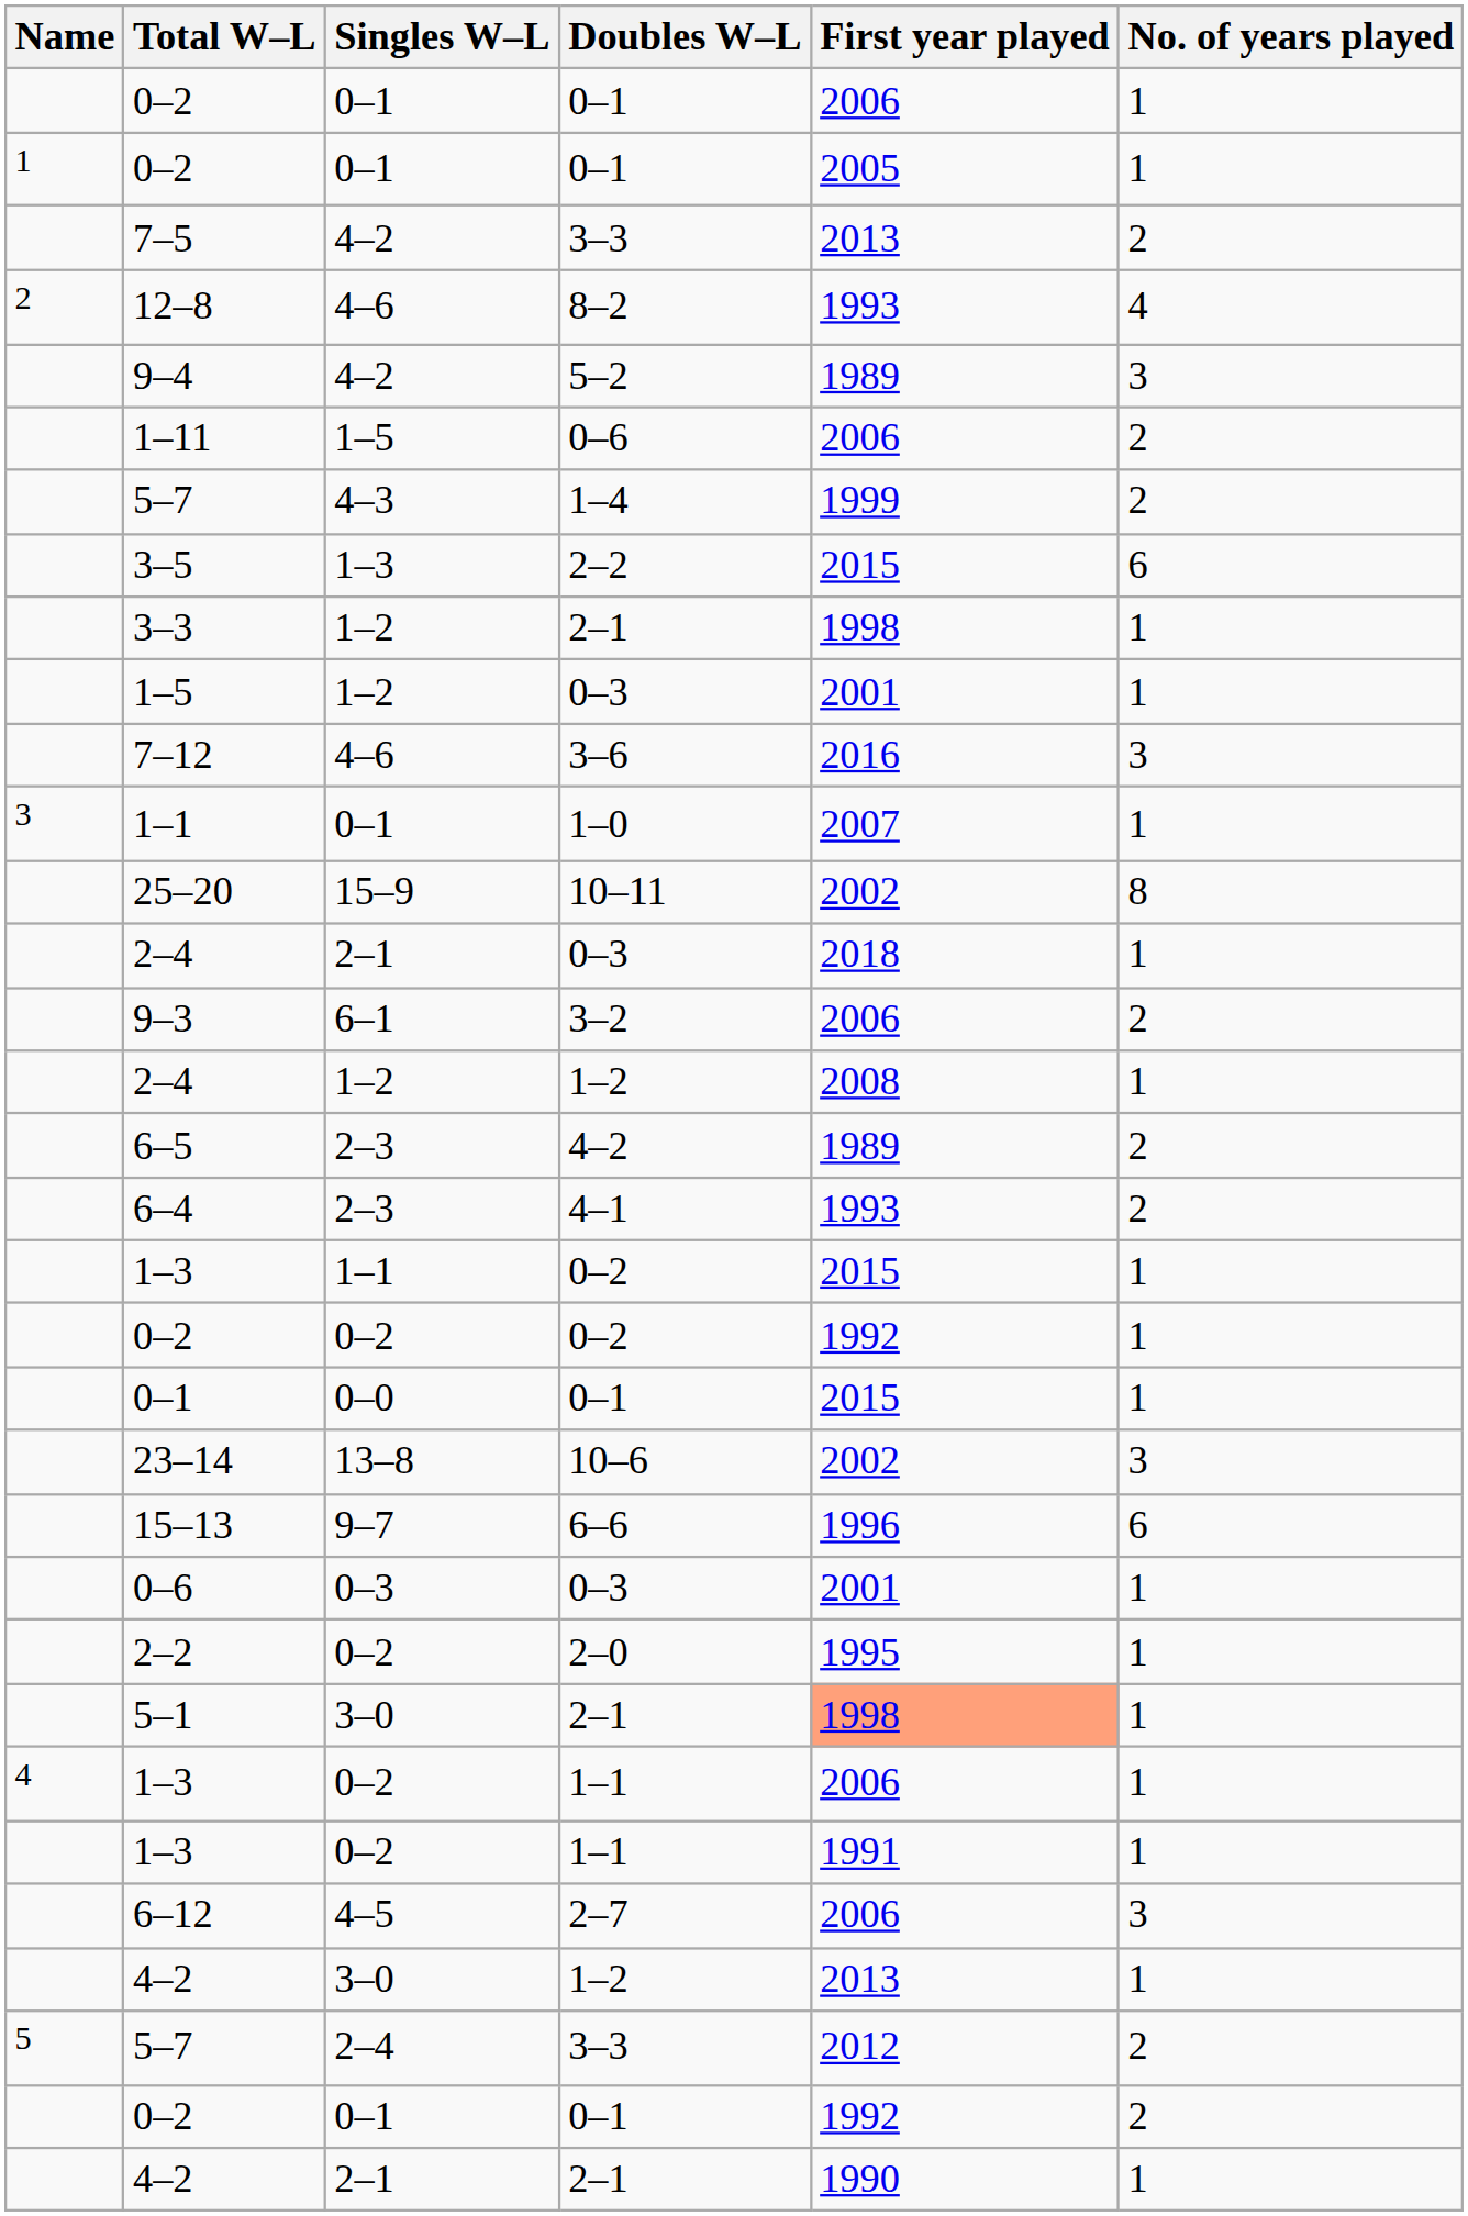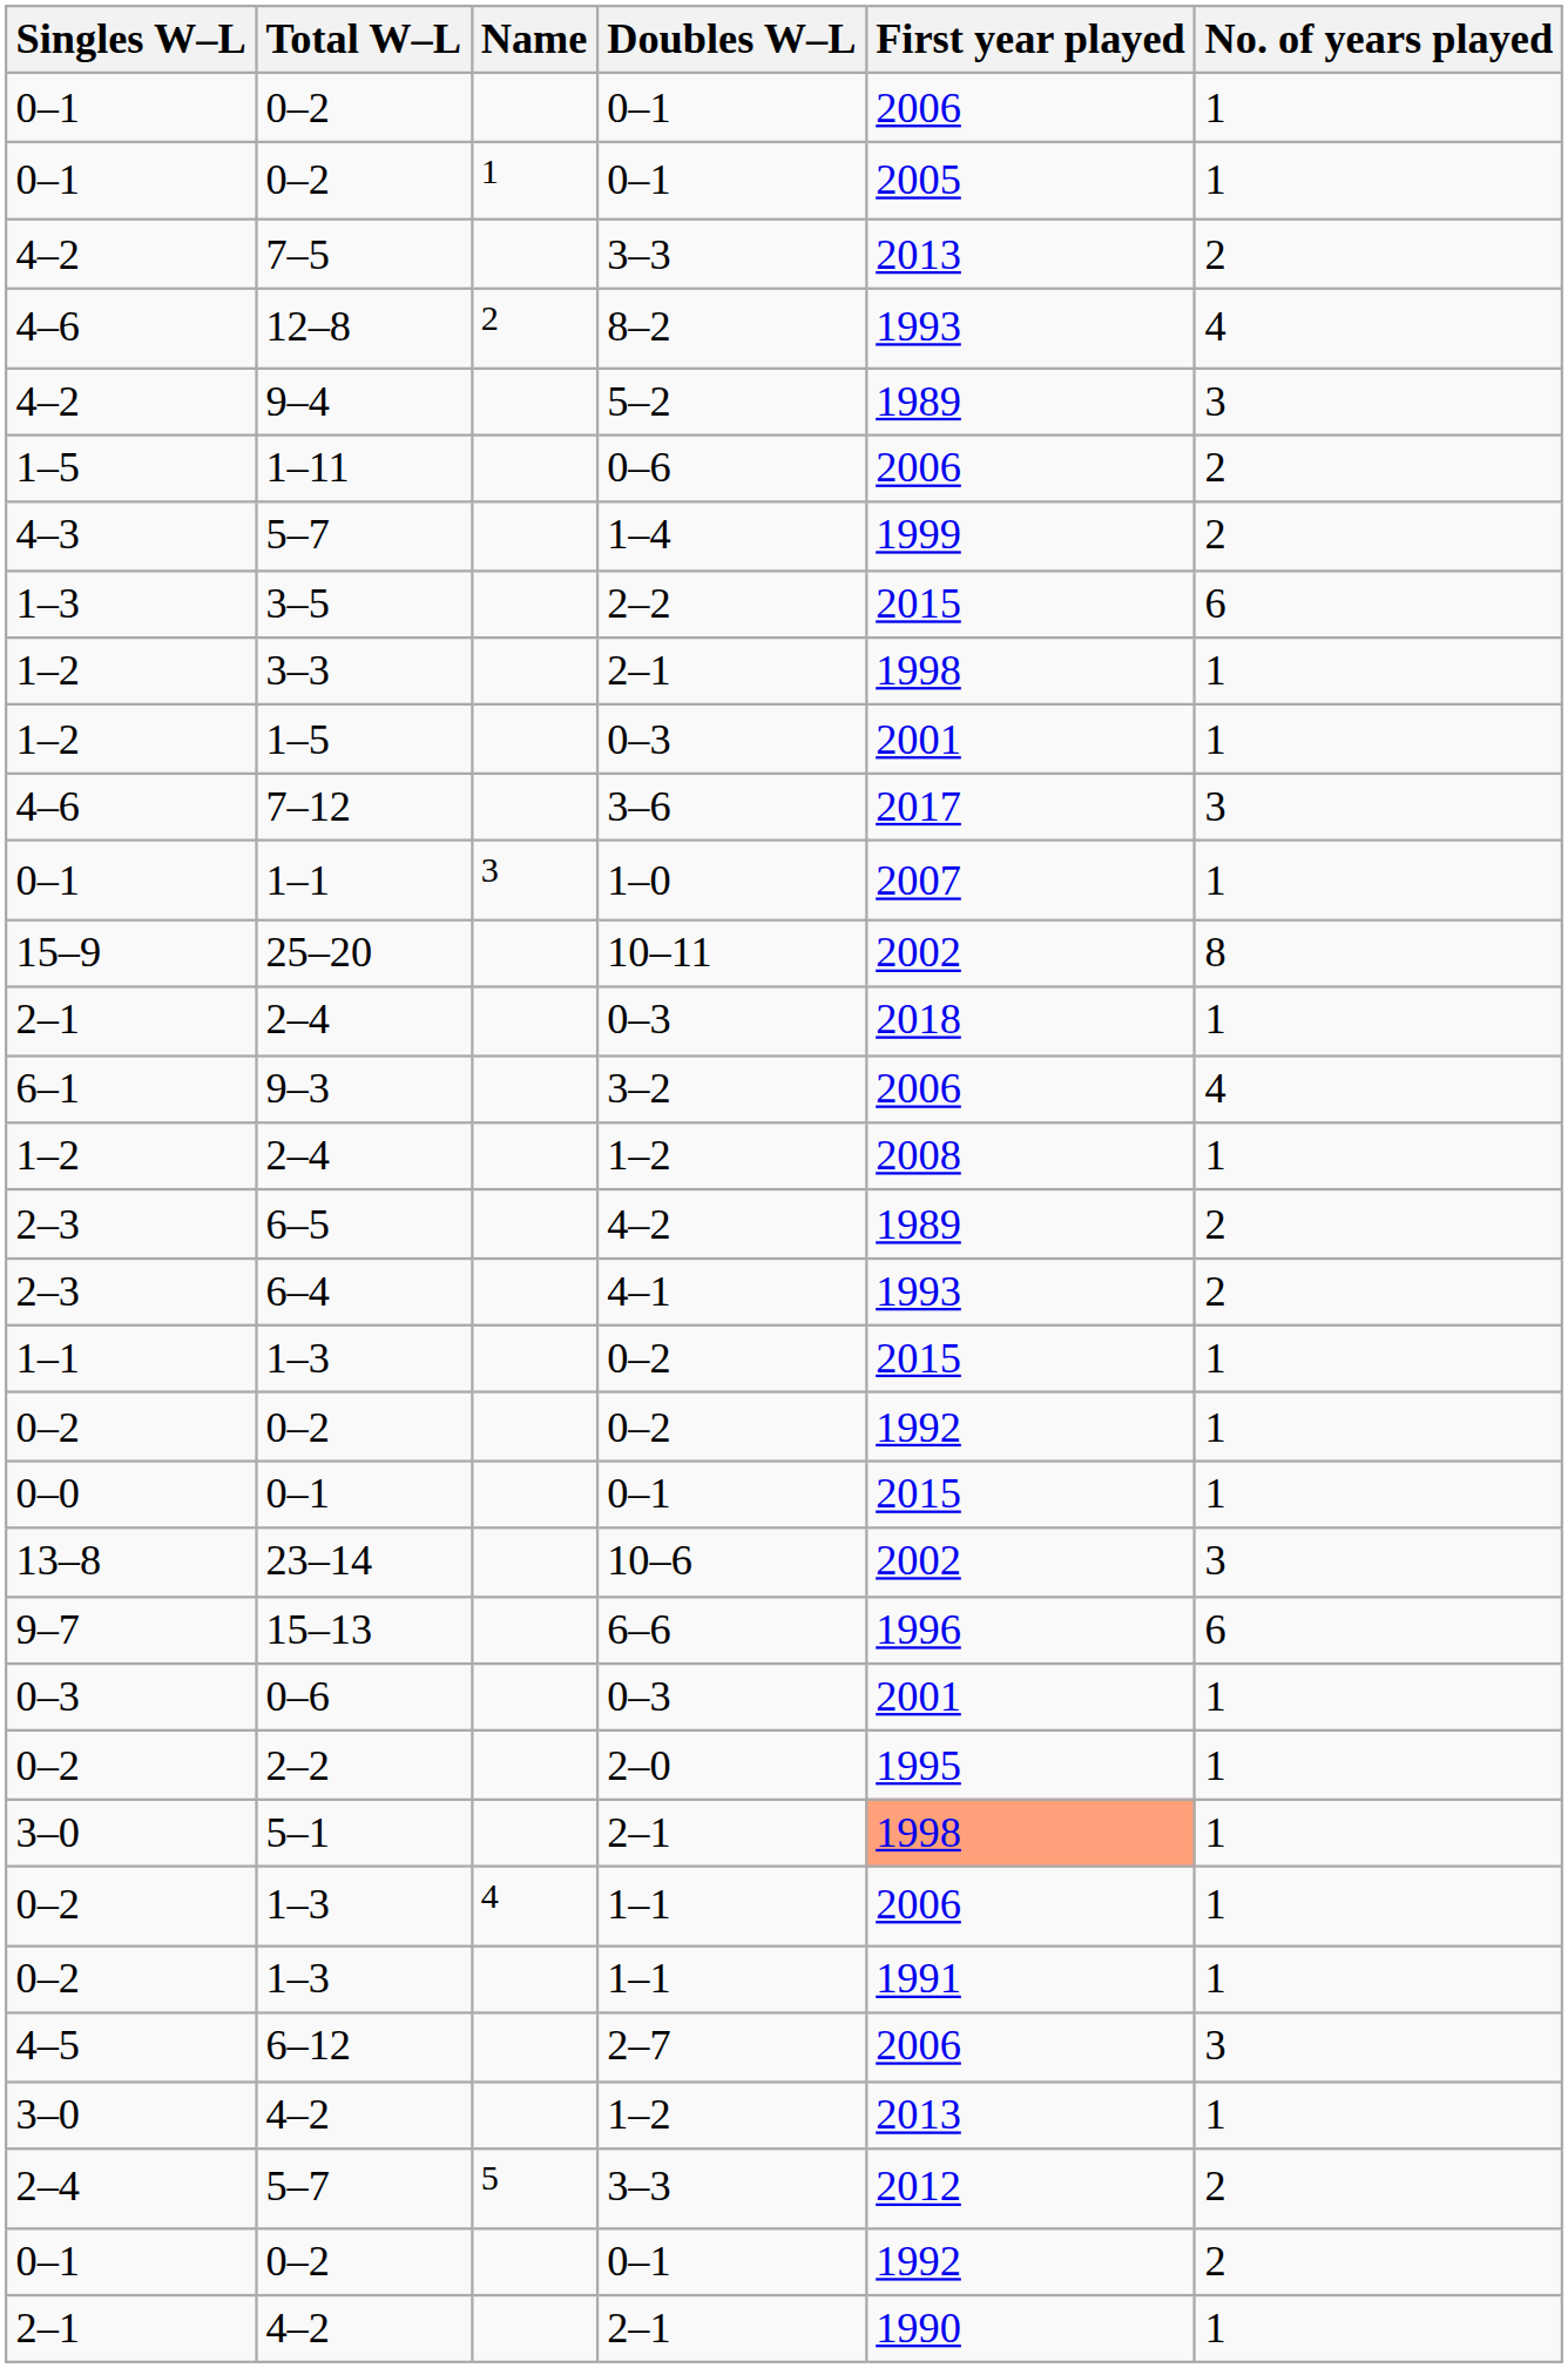 <table class="sortable wikitable">
 <tr>
+<th>Singles W–L</th>
+<th>Total W–L</th>
 <th>Name</th>
-<th>Total W–L</th>
-<th>Singles W–L</th>
 <th>Doubles W–L</th>
 <th>First year played</th>
 <th>No. of years played</th>
 </tr>
 <tr>
+<td>0–1</td>
+<td>0–2</td>
 <td></td>
-<td>0–2</td>
-<td>0–1</td>
 <td>0–1</td>
 <td><a href='#'>2006</a></td>
 <td>1</td>
 </tr>
 <tr>
+<td>0–1</td>
+<td>0–2</td>
 <td> <sup>1</sup></td>
-<td>0–2</td>
-<td>0–1</td>
 <td>0–1</td>
 <td><a href='#'>2005</a></td>
 <td>1</td>
 </tr>
 <tr>
+<td>4–2</td>
+<td>7–5</td>
 <td></td>
-<td>7–5</td>
-<td>4–2</td>
 <td>3–3</td>
 <td><a href='#'>2013</a></td>
 <td>2</td>
 </tr>
 <tr>
+<td>4–6</td>
+<td>12–8</td>
 <td> <sup>2</sup></td>
-<td>12–8</td>
-<td>4–6</td>
 <td>8–2</td>
 <td><a href='#'>1993</a></td>
 <td>4</td>
 </tr>
 <tr>
+<td>4–2</td>
+<td>9–4</td>
 <td></td>
-<td>9–4</td>
-<td>4–2</td>
 <td>5–2</td>
 <td><a href='#'>1989</a></td>
 <td>3</td>
 </tr>
 <tr>
+<td>1–5</td>
+<td>1–11</td>
 <td></td>
-<td>1–11</td>
-<td>1–5</td>
 <td>0–6</td>
 <td><a href='#'>2006</a></td>
 <td>2</td>
 </tr>
 <tr>
+<td>4–3</td>
+<td>5–7</td>
 <td><strong></strong></td>
-<td>5–7</td>
-<td>4–3</td>
 <td>1–4</td>
 <td><a href='#'>1999</a></td>
 <td>2</td>
 </tr>
 <tr>
+<td>1–3</td>
+<td>3–5</td>
 <td></td>
-<td>3–5</td>
-<td>1–3</td>
 <td>2–2</td>
 <td><a href='#'>2015</a></td>
 <td>6</td>
 </tr>
 <tr>
+<td>1–2</td>
+<td>3–3</td>
 <td></td>
-<td>3–3</td>
-<td>1–2</td>
 <td>2–1</td>
 <td><a href='#'>1998</a></td>
 <td>1</td>
 </tr>
 <tr>
+<td>1–2</td>
+<td>1–5</td>
 <td></td>
-<td>1–5</td>
-<td>1–2</td>
 <td>0–3</td>
 <td><a href='#'>2001</a></td>
 <td>1</td>
 </tr>
 <tr>
+<td>4–6</td>
+<td>7–12</td>
 <td><strong></strong></td>
-<td>7–12</td>
-<td>4–6</td>
 <td>3–6</td>
-<td><a href='#'>2016</a></td>
+<td><a href='#'>2017</a></td>
 <td>3</td>
 </tr>
 <tr>
+<td>0–1</td>
+<td>1–1</td>
 <td> <sup>3</sup></td>
-<td>1–1</td>
-<td>0–1</td>
 <td>1–0</td>
 <td><a href='#'>2007</a></td>
 <td>1</td>
 </tr>
 <tr>
+<td>15–9</td>
+<td>25–20</td>
 <td></td>
-<td>25–20</td>
-<td>15–9</td>
 <td>10–11</td>
 <td><a href='#'>2002</a></td>
 <td>8</td>
 </tr>
 <tr>
+<td>2–1</td>
+<td>2–4</td>
 <td></td>
-<td>2–4</td>
-<td>2–1</td>
 <td>0–3</td>
 <td><a href='#'>2018</a></td>
 <td>1</td>
 </tr>
 <tr>
+<td>6–1</td>
+<td>9–3</td>
 <td><strong></strong></td>
-<td>9–3</td>
-<td>6–1</td>
 <td>3–2</td>
 <td><a href='#'>2006</a></td>
-<td>2</td>
+<td>4</td>
 </tr>
 <tr>
+<td>1–2</td>
+<td>2–4</td>
 <td></td>
-<td>2–4</td>
-<td>1–2</td>
 <td>1–2</td>
 <td><a href='#'>2008</a></td>
 <td>1</td>
 </tr>
 <tr>
+<td>2–3</td>
+<td>6–5</td>
 <td></td>
-<td>6–5</td>
-<td>2–3</td>
 <td>4–2</td>
 <td><a href='#'>1989</a></td>
 <td>2</td>
 </tr>
 <tr>
+<td>2–3</td>
+<td>6–4</td>
 <td></td>
-<td>6–4</td>
-<td>2–3</td>
 <td>4–1</td>
 <td><a href='#'>1993</a></td>
 <td>2</td>
 </tr>
 <tr>
+<td>1–1</td>
+<td>1–3</td>
 <td></td>
-<td>1–3</td>
-<td>1–1</td>
 <td>0–2</td>
 <td><a href='#'>2015</a></td>
 <td>1</td>
 </tr>
 <tr>
-<td></td>
 <td>0–2</td>
 <td>0–2</td>
+<td></td>
 <td>0–2</td>
 <td><a href='#'>1992</a></td>
 <td>1</td>
 </tr>
 <tr>
+<td>0–0</td>
+<td>0–1</td>
 <td></td>
-<td>0–1</td>
-<td>0–0</td>
 <td>0–1</td>
 <td><a href='#'>2015</a></td>
 <td>1</td>
 </tr>
 <tr>
+<td>13–8</td>
+<td>23–14</td>
 <td></td>
-<td>23–14</td>
-<td>13–8</td>
 <td>10–6</td>
 <td><a href='#'>2002</a></td>
 <td>3</td>
 </tr>
 <tr>
+<td>9–7</td>
+<td>15–13</td>
 <td><strong></strong></td>
-<td>15–13</td>
-<td>9–7</td>
 <td>6–6</td>
 <td><a href='#'>1996</a></td>
 <td>6</td>
 </tr>
 <tr>
+<td>0–3</td>
+<td>0–6</td>
 <td></td>
-<td>0–6</td>
-<td>0–3</td>
 <td>0–3</td>
 <td><a href='#'>2001</a></td>
 <td>1</td>
 </tr>
 <tr>
+<td>0–2</td>
+<td>2–2</td>
 <td></td>
-<td>2–2</td>
-<td>0–2</td>
 <td>2–0</td>
 <td><a href='#'>1995</a></td>
 <td>1</td>
 </tr>
 <tr>
+<td>3–0</td>
+<td>5–1</td>
 <td></td>
-<td>5–1</td>
-<td>3–0</td>
 <td>2–1</td>
 <td style="background: lightsalmon;"><a href='#'>1998</a></td>
 <td>1</td>
 </tr>
 <tr>
+<td>0–2</td>
+<td>1–3</td>
 <td> <sup>4</sup></td>
-<td>1–3</td>
-<td>0–2</td>
 <td>1–1</td>
 <td><a href='#'>2006</a></td>
 <td>1</td>
 </tr>
 <tr>
+<td>0–2</td>
+<td>1–3</td>
 <td></td>
-<td>1–3</td>
-<td>0–2</td>
 <td>1–1</td>
 <td><a href='#'>1991</a></td>
 <td>1</td>
 </tr>
 <tr>
+<td>4–5</td>
+<td>6–12</td>
 <td></td>
-<td>6–12</td>
-<td>4–5</td>
 <td>2–7</td>
 <td><a href='#'>2006</a></td>
 <td>3</td>
 </tr>
 <tr>
+<td>3–0</td>
+<td>4–2</td>
 <td></td>
-<td>4–2</td>
-<td>3–0</td>
 <td>1–2</td>
 <td><a href='#'>2013</a></td>
 <td>1</td>
 </tr>
 <tr>
+<td>2–4</td>
+<td>5–7</td>
 <td> <sup>5</sup></td>
-<td>5–7</td>
-<td>2–4</td>
 <td>3–3</td>
 <td><a href='#'>2012</a></td>
 <td>2</td>
 </tr>
 <tr>
+<td>0–1</td>
+<td>0–2</td>
 <td></td>
-<td>0–2</td>
-<td>0–1</td>
 <td>0–1</td>
 <td><a href='#'>1992</a></td>
 <td>2</td>
 </tr>
 <tr>
+<td>2–1</td>
+<td>4–2</td>
 <td></td>
-<td>4–2</td>
-<td>2–1</td>
 <td>2–1</td>
 <td><a href='#'>1990</a></td>
 <td>1</td>
 </tr>
 </table>
